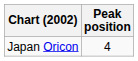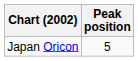 <table class="wikitable">
 <tr>
 <th>Chart (2002)</th>
 <th>Peak<br>position</th>
 </tr>
 <tr>
 <td>Japan <a href='#'>Oricon</a></td>
-<td align="center">4</td>
+<td align="center">5</td>
 </tr>
 </table>
